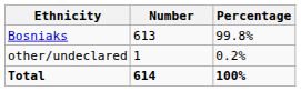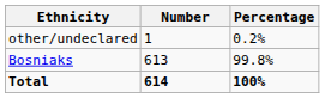 <table class="wikitable">
 <tr>
 <th width="100px">Ethnicity</th>
 <th width="80px">Number</th>
 <th width="80px">Percentage</th>
 </tr>
 <tr>
+<td>other/undeclared</td>
+<td>1</td>
+<td>0.2%</td>
+</tr>
+<tr>
 <td><a href='#'>Bosniaks</a></td>
 <td>613</td>
 <td>99.8%</td>
-</tr>
-<tr>
-<td>other/undeclared</td>
-<td>1</td>
-<td>0.2%</td>
 </tr>
 <tr>
 <td><strong>Total</strong></td>
 <td><strong>614</strong></td>
 <td><strong>100%</strong></td>
 </tr>
 </table>
